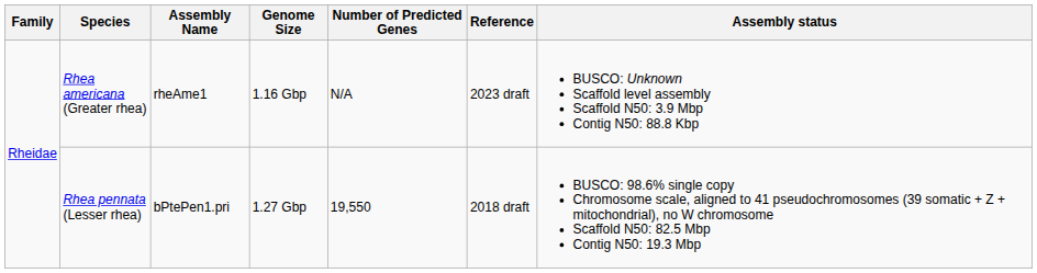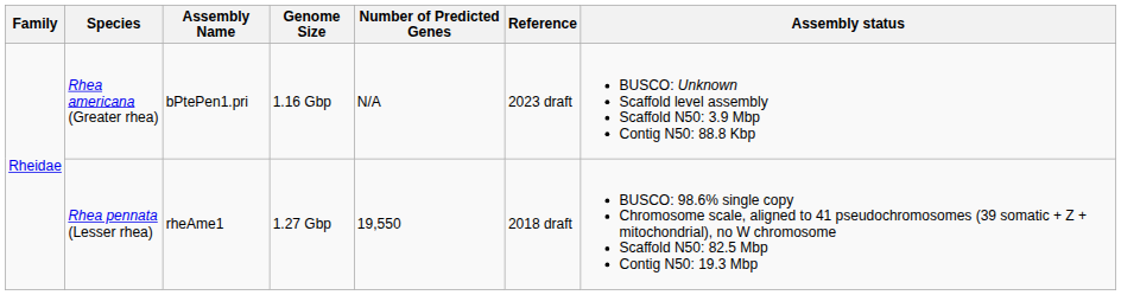 <table class="wikitable sortable">
 <tr>
 <th>Family</th>
 <th>Species</th>
 <th>Assembly Name</th>
 <th>Genome Size</th>
 <th>Number of Predicted Genes</th>
 <th>Reference</th>
 <th>Assembly status</th>
 </tr>
 <tr>
 <td rowspan="2"><a href='#'>Rheidae</a></td>
 <td><a href='#'><em>Rhea americana</em></a><br>(Greater rhea)</td>
-<td>rheAme1</td>
+<td>bPtePen1.pri</td>
 <td>1.16 Gbp</td>
 <td>N/A</td>
 <td>2023 draft</td>
 <td><br><ul><li>BUSCO: <em>Unknown</em></li><li>Scaffold level assembly</li><li>Scaffold N50: 3.9 Mbp</li><li>Contig N50: 88.8 Kbp</li></ul></td>
 </tr>
 <tr>
 <td><a href='#'><em>Rhea pennata</em></a><br>(Lesser rhea)</td>
-<td>bPtePen1.pri</td>
+<td>rheAme1</td>
 <td>1.27 Gbp</td>
 <td>19,550</td>
 <td>2018 draft</td>
 <td><br><ul><li>BUSCO: 98.6% single copy</li><li>Chromosome scale, aligned to 41 pseudochromosomes (39 somatic + Z + mitochondrial), no W chromosome</li><li>Scaffold N50: 82.5 Mbp</li><li>Contig N50: 19.3 Mbp</li></ul></td>
 </tr>
 </table>
